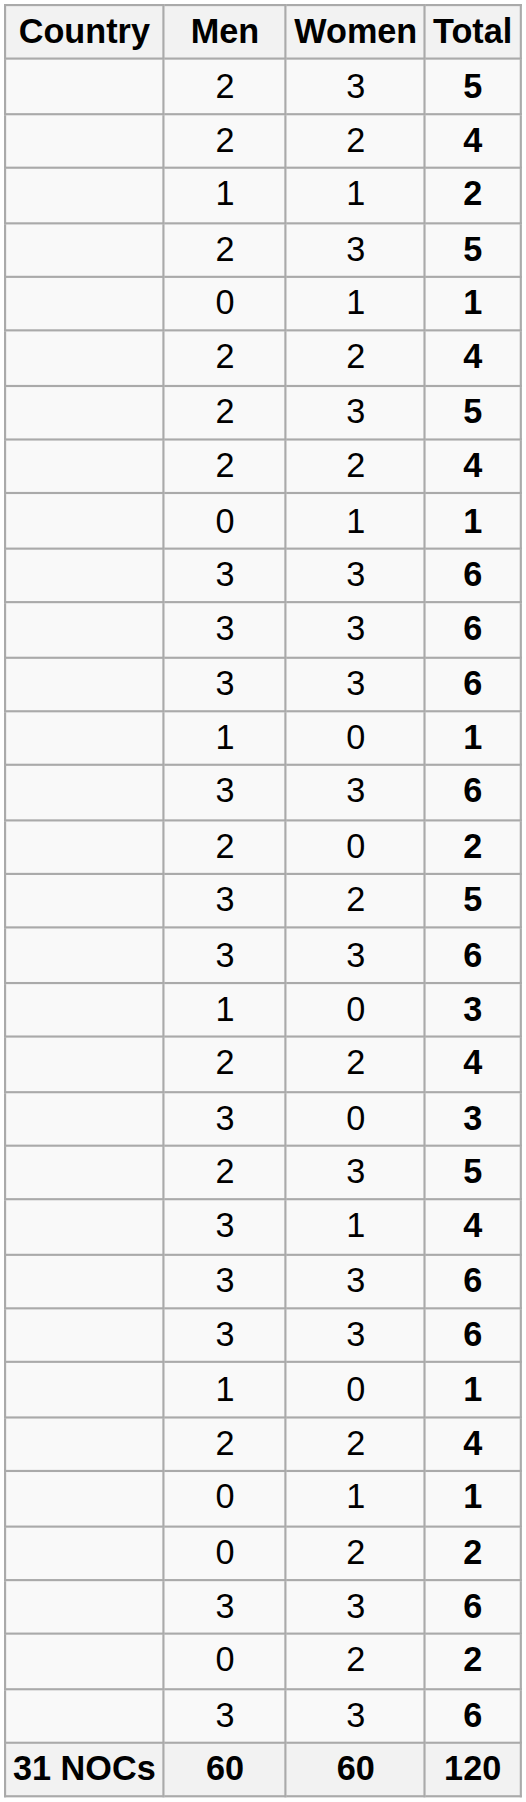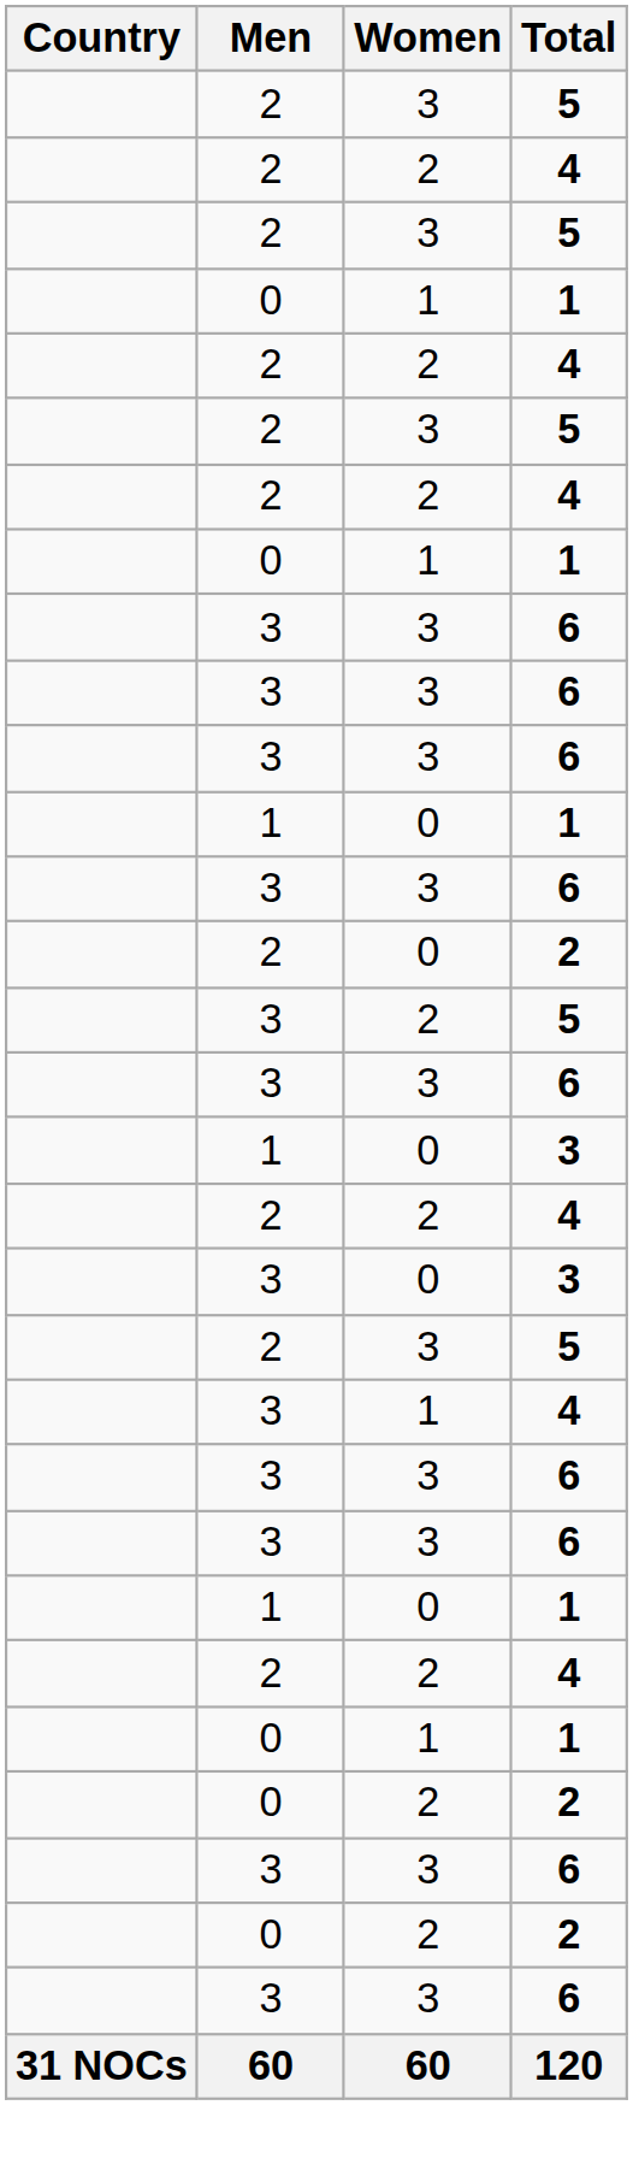 <table class="wikitable">
 <tr>
 <th>Country</th>
 <th width=50>Men</th>
 <th width=50>Women</th>
 <th>Total</th>
 </tr>
 <tr align=center>
 <td align=left></td>
 <td>2</td>
 <td>3</td>
 <td><strong>5</strong></td>
 </tr>
 <tr align=center>
 <td align=left></td>
 <td>2</td>
 <td>2</td>
 <td><strong>4</strong></td>
-</tr>
-<tr align=center>
-<td align=left></td>
-<td>1</td>
-<td>1</td>
-<td><strong>2</strong></td>
 </tr>
 <tr align=center>
 <td align=left></td>
 <td>2</td>
 <td>3</td>
 <td><strong>5</strong></td>
 </tr>
 <tr align=center>
 <td align=left></td>
 <td>0</td>
 <td>1</td>
 <td><strong>1</strong></td>
 </tr>
 <tr align=center>
 <td align=left></td>
 <td>2</td>
 <td>2</td>
 <td><strong>4</strong></td>
 </tr>
 <tr align=center>
 <td align=left></td>
 <td>2</td>
 <td>3</td>
 <td><strong>5</strong></td>
 </tr>
 <tr align=center>
 <td align=left></td>
 <td>2</td>
 <td>2</td>
 <td><strong>4</strong></td>
 </tr>
 <tr align=center>
 <td align=left></td>
 <td>0</td>
 <td>1</td>
 <td><strong>1</strong></td>
 </tr>
 <tr align=center>
 <td align=left></td>
 <td>3</td>
 <td>3</td>
 <td><strong>6</strong></td>
 </tr>
 <tr align=center>
 <td align=left></td>
 <td>3</td>
 <td>3</td>
 <td><strong>6</strong></td>
 </tr>
 <tr align=center>
 <td align=left></td>
 <td>3</td>
 <td>3</td>
 <td><strong>6</strong></td>
 </tr>
 <tr align=center>
 <td align=left></td>
 <td>1</td>
 <td>0</td>
 <td><strong>1</strong></td>
 </tr>
 <tr align=center>
 <td align=left></td>
 <td>3</td>
 <td>3</td>
 <td><strong>6</strong></td>
 </tr>
 <tr align=center>
 <td align=left></td>
 <td>2</td>
 <td>0</td>
 <td><strong>2</strong></td>
 </tr>
 <tr align=center>
 <td align=left></td>
 <td>3</td>
 <td>2</td>
 <td><strong>5</strong></td>
 </tr>
 <tr align=center>
 <td align=left></td>
 <td>3</td>
 <td>3</td>
 <td><strong>6</strong></td>
 </tr>
 <tr align=center>
 <td align=left></td>
 <td>1</td>
 <td>0</td>
 <td><strong>3</strong></td>
 </tr>
 <tr align=center>
 <td align=left></td>
 <td>2</td>
 <td>2</td>
 <td><strong>4</strong></td>
 </tr>
 <tr align=center>
 <td align=left></td>
 <td>3</td>
 <td>0</td>
 <td><strong>3</strong></td>
 </tr>
 <tr align=center>
 <td align=left></td>
 <td>2</td>
 <td>3</td>
 <td><strong>5</strong></td>
 </tr>
 <tr align=center>
 <td align=left></td>
 <td>3</td>
 <td>1</td>
 <td><strong>4</strong></td>
 </tr>
 <tr align=center>
 <td align=left></td>
 <td>3</td>
 <td>3</td>
 <td><strong>6</strong></td>
 </tr>
 <tr align=center>
 <td align=left></td>
 <td>3</td>
 <td>3</td>
 <td><strong>6</strong></td>
 </tr>
 <tr align=center>
 <td align=left></td>
 <td>1</td>
 <td>0</td>
 <td><strong>1</strong></td>
 </tr>
 <tr align=center>
 <td align=left></td>
 <td>2</td>
 <td>2</td>
 <td><strong>4</strong></td>
 </tr>
 <tr align=center>
 <td align=left></td>
 <td>0</td>
 <td>1</td>
 <td><strong>1</strong></td>
 </tr>
 <tr align=center>
 <td align=left></td>
 <td>0</td>
 <td>2</td>
 <td><strong>2</strong></td>
 </tr>
 <tr align=center>
 <td align=left></td>
 <td>3</td>
 <td>3</td>
 <td><strong>6</strong></td>
 </tr>
 <tr align=center>
 <td align=left></td>
 <td>0</td>
 <td>2</td>
 <td><strong>2</strong></td>
 </tr>
 <tr align=center>
 <td align=left></td>
 <td>3</td>
 <td>3</td>
 <td><strong>6</strong></td>
 </tr>
 <tr>
 <th>31 NOCs</th>
 <th>60</th>
 <th>60</th>
 <th>120</th>
 </tr>
 </table>
